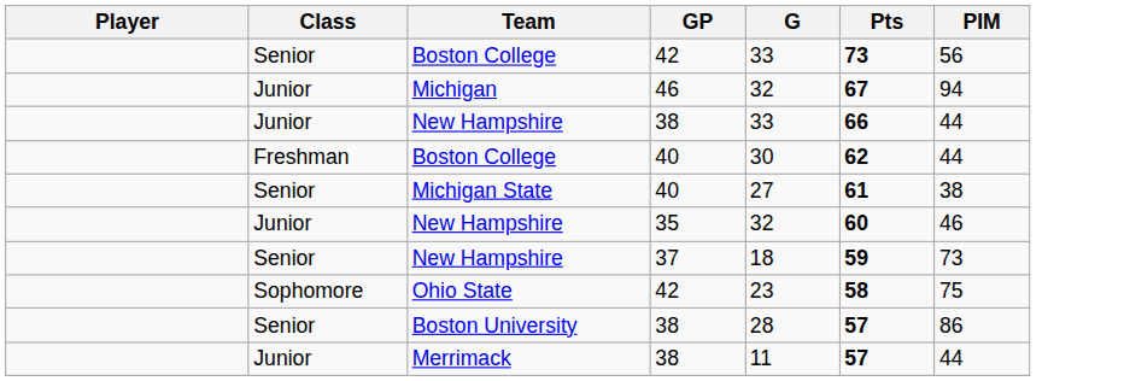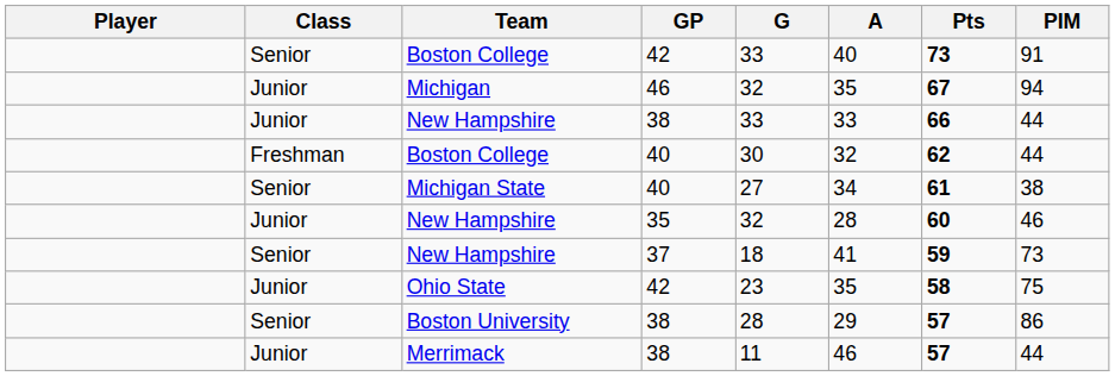 <table class="wikitable sortable">
 <tr>
 <th style="width: 11em;">Player</th>
 <th style="width: 7em;">Class</th>
 <th style="width: 11em;">Team</th>
 <th style="width: 4em;">GP</th>
 <th style="width: 4em;">G</th>
+<th style="width: 4em;">A</th>
 <th style="width: 4em;">Pts</th>
 <th style="width: 4em;">PIM</th>
 </tr>
 <tr>
 <td></td>
 <td>Senior</td>
 <td><a href='#'>Boston College</a></td>
 <td>42</td>
 <td>33</td>
+<td>40</td>
 <td><strong>73</strong></td>
-<td>56</td>
+<td>91</td>
 </tr>
 <tr>
 <td></td>
 <td>Junior</td>
 <td><a href='#'>Michigan</a></td>
 <td>46</td>
 <td>32</td>
+<td>35</td>
 <td><strong>67</strong></td>
 <td>94</td>
 </tr>
 <tr>
 <td></td>
 <td>Junior</td>
 <td><a href='#'>New Hampshire</a></td>
 <td>38</td>
+<td>33</td>
 <td>33</td>
 <td><strong>66</strong></td>
 <td>44</td>
 </tr>
 <tr>
 <td></td>
 <td>Freshman</td>
 <td><a href='#'>Boston College</a></td>
 <td>40</td>
 <td>30</td>
+<td>32</td>
 <td><strong>62</strong></td>
 <td>44</td>
 </tr>
 <tr>
 <td></td>
 <td>Senior</td>
 <td><a href='#'>Michigan State</a></td>
 <td>40</td>
 <td>27</td>
+<td>34</td>
 <td><strong>61</strong></td>
 <td>38</td>
 </tr>
 <tr>
 <td></td>
 <td>Junior</td>
 <td><a href='#'>New Hampshire</a></td>
 <td>35</td>
 <td>32</td>
+<td>28</td>
 <td><strong>60</strong></td>
 <td>46</td>
 </tr>
 <tr>
 <td></td>
 <td>Senior</td>
 <td><a href='#'>New Hampshire</a></td>
 <td>37</td>
 <td>18</td>
+<td>41</td>
 <td><strong>59</strong></td>
 <td>73</td>
 </tr>
 <tr>
 <td></td>
-<td>Sophomore</td>
+<td>Junior</td>
 <td><a href='#'>Ohio State</a></td>
 <td>42</td>
 <td>23</td>
+<td>35</td>
 <td><strong>58</strong></td>
 <td>75</td>
 </tr>
 <tr>
 <td></td>
 <td>Senior</td>
 <td><a href='#'>Boston University</a></td>
 <td>38</td>
 <td>28</td>
+<td>29</td>
 <td><strong>57</strong></td>
 <td>86</td>
 </tr>
 <tr>
 <td></td>
 <td>Junior</td>
 <td><a href='#'>Merrimack</a></td>
 <td>38</td>
 <td>11</td>
+<td>46</td>
 <td><strong>57</strong></td>
 <td>44</td>
 </tr>
 </table>
